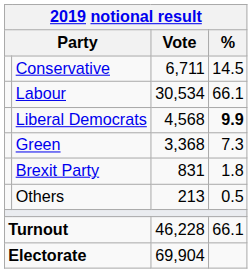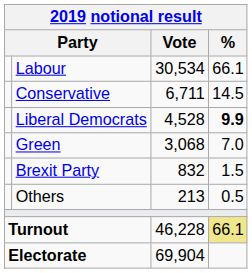 <table class="wikitable">
 <tr>
 <th colspan="4"><a href='#'>2019</a> <a href='#'>notional result</a></th>
 </tr>
 <tr>
 <th bgcolor="#DDDDFF" width="130px" colspan="2">Party</th>
 <th bgcolor="#DDDDFF" width="50px">Vote</th>
 <th bgcolor="#DDDDFF" width="30px">%</th>
 </tr>
 <tr>
 <td></td>
+<td><a href='#'>Labour</a></td>
+<td align=right>30,534</td>
+<td align=right>66.1</td>
+</tr>
+<tr>
+<td></td>
 <td><a href='#'>Conservative</a></td>
 <td align=right>6,711</td>
 <td align=right>14.5</td>
 </tr>
 <tr>
 <td></td>
-<td><a href='#'>Labour</a></td>
-<td align=right>30,534</td>
-<td align=right>66.1</td>
-</tr>
-<tr>
-<td></td>
 <td><a href='#'>Liberal Democrats</a></td>
-<td align=right>4,568</td>
+<td align=right>4,528</td>
 <td align=right><strong>9.9</strong></td>
 </tr>
 <tr>
 <td></td>
 <td><a href='#'>Green</a></td>
-<td align=right>3,368</td>
-<td align=right>7.3</td>
+<td align=right>3,068</td>
+<td align=right>7.0</td>
 </tr>
 <tr>
 <td></td>
 <td><a href='#'>Brexit Party</a></td>
-<td align=right>831</td>
-<td align=right>1.8</td>
+<td align=right>832</td>
+<td align=right>1.5</td>
 </tr>
 <tr>
 <td></td>
 <td>Others</td>
 <td align=right>213</td>
 <td align=right>0.5</td>
 </tr>
 <tr>
 <td colspan="4" bgcolor="#EAECF0"></td>
 </tr>
 <tr>
 <td colspan="2"><strong>Turnout</strong></td>
 <td align=right>46,228</td>
-<td align=right>66.1</td>
+<td align=right style="background: khaki;">66.1</td>
 </tr>
 <tr>
 <td colspan="2"><strong>Electorate</strong></td>
 <td align=right>69,904</td>
 </tr>
 </table>
